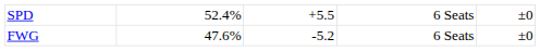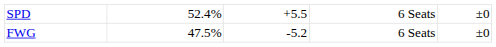 <table cellpadding="2" style="width:30%; background:#e3e3e3; border-spacing:1px; white-space:nowrap;">
 <tr align="right" bgcolor="#ffffff" |>
 <td align="left"><a href='#'>SPD</a></td>
 <td>52.4%</td>
 <td>+5.5</td>
 <td>6 Seats</td>
 <td>±0</td>
 </tr>
 <tr align="right" bgcolor="#ffffff" |>
 <td align="left"><a href='#'>FWG</a></td>
-<td>47.6%</td>
+<td>47.5%</td>
 <td>-5.2</td>
 <td>6 Seats</td>
 <td>±0</td>
 </tr>
 </table>
